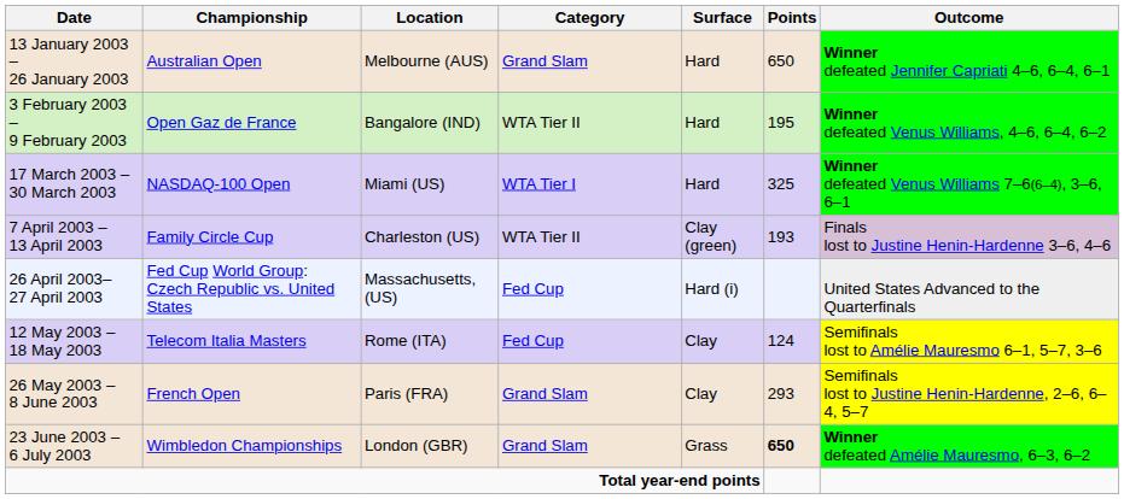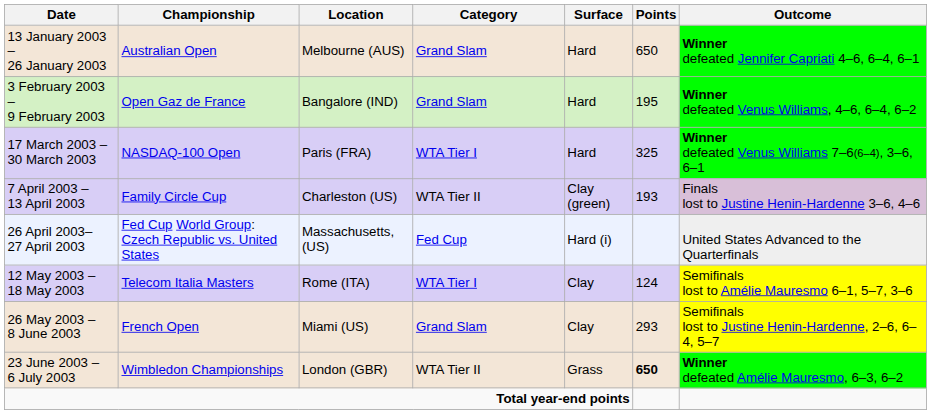 <table class="wikitable">
 <tr>
 <th width=130>Date</th>
 <th width=210>Championship</th>
 <th width=130>Location</th>
 <th width=175>Category</th>
 <th width=75>Surface</th>
 <th width=40>Points</th>
 <th width=290>Outcome</th>
 </tr>
 <tr style="background:#f3e6d7;">
 <td>13 January 2003 –<br>26 January 2003</td>
 <td><a href='#'>Australian Open</a></td>
 <td>Melbourne (AUS)</td>
 <td><a href='#'>Grand Slam</a></td>
 <td>Hard</td>
 <td>650</td>
 <td style="background:lime;"><strong>Winner</strong> <br>defeated <a href='#'>Jennifer Capriati</a> 4–6, 6–4, 6–1</td>
 </tr>
 <tr style="background:#d4f1c5;">
 <td>3 February 2003 –<br>9 February 2003</td>
 <td><a href='#'>Open Gaz de France</a></td>
 <td>Bangalore (IND)</td>
-<td>WTA Tier II</td>
+<td><a href='#'>Grand Slam</a></td>
 <td>Hard</td>
 <td>195</td>
 <td style="background:lime;"><strong>Winner</strong> <br>defeated <a href='#'>Venus Williams</a>, 4–6, 6–4, 6–2</td>
 </tr>
 <tr style="background:#d8cef6">
 <td>17 March 2003 –<br>30 March 2003</td>
 <td><a href='#'>NASDAQ-100 Open</a></td>
-<td>Miami (US)</td>
+<td>Paris (FRA)</td>
 <td><a href='#'>WTA Tier I</a></td>
 <td>Hard</td>
 <td>325</td>
 <td style="background:lime;"><strong>Winner</strong> <br>defeated <a href='#'>Venus Williams</a> 7–6<small>(6–4)</small>, 3–6, 6–1</td>
 </tr>
 <tr style="background:#d8cef6">
 <td>7 April 2003 –<br>13 April 2003</td>
 <td><a href='#'>Family Circle Cup</a></td>
 <td>Charleston (US)</td>
 <td>WTA Tier II</td>
 <td>Clay (green)</td>
 <td>193</td>
 <td style="background:thistle;">Finals <br>lost to <a href='#'>Justine Henin-Hardenne</a> 3–6, 4–6</td>
 </tr>
 <tr style="background:#ecf2ff;">
 <td>26 April 2003–<br>27 April 2003</td>
 <td><a href='#'>Fed Cup</a> <a href='#'>World Group</a>: <br><a href='#'>Czech Republic vs. United States</a></td>
 <td>Massachusetts, (US)</td>
 <td><a href='#'>Fed Cup</a></td>
 <td>Hard (i)</td>
 <td></td>
 <td style="background:#efefef;"><br>United States Advanced to the Quarterfinals</td>
 </tr>
 <tr style="background:#d8cef6">
 <td>12 May 2003 –<br>18 May 2003</td>
 <td><a href='#'>Telecom Italia Masters</a></td>
 <td>Rome (ITA)</td>
-<td><a href='#'>Fed Cup</a></td>
+<td><a href='#'>WTA Tier I</a></td>
 <td>Clay</td>
 <td>124</td>
 <td style="background:yellow">Semifinals <br>lost to <a href='#'>Amélie Mauresmo</a> 6–1, 5–7, 3–6</td>
 </tr>
 <tr style="background:#f3e6d7;">
 <td>26 May 2003 –<br>8 June 2003</td>
 <td><a href='#'>French Open</a></td>
-<td>Paris (FRA)</td>
+<td>Miami (US)</td>
 <td><a href='#'>Grand Slam</a></td>
 <td>Clay</td>
 <td>293</td>
 <td style="background:yellow;">Semifinals <br>lost to <a href='#'>Justine Henin-Hardenne</a>, 2–6, 6–4, 5–7</td>
 </tr>
 <tr style="background:#f3e6d7;">
 <td>23 June 2003 –<br>6 July 2003</td>
 <td><a href='#'>Wimbledon Championships</a></td>
 <td>London (GBR)</td>
-<td><a href='#'>Grand Slam</a></td>
+<td>WTA Tier II</td>
 <td>Grass</td>
 <td><strong>650</strong></td>
 <td style="background:lime;"><strong>Winner</strong> <br>defeated <a href='#'>Amélie Mauresmo</a>, 6–3, 6–2</td>
 </tr>
 <tr>
 <td colspan=5 align=right><strong>Total year-end points</strong></td>
 <td></td>
 <td></td>
 </tr>
 </table>
